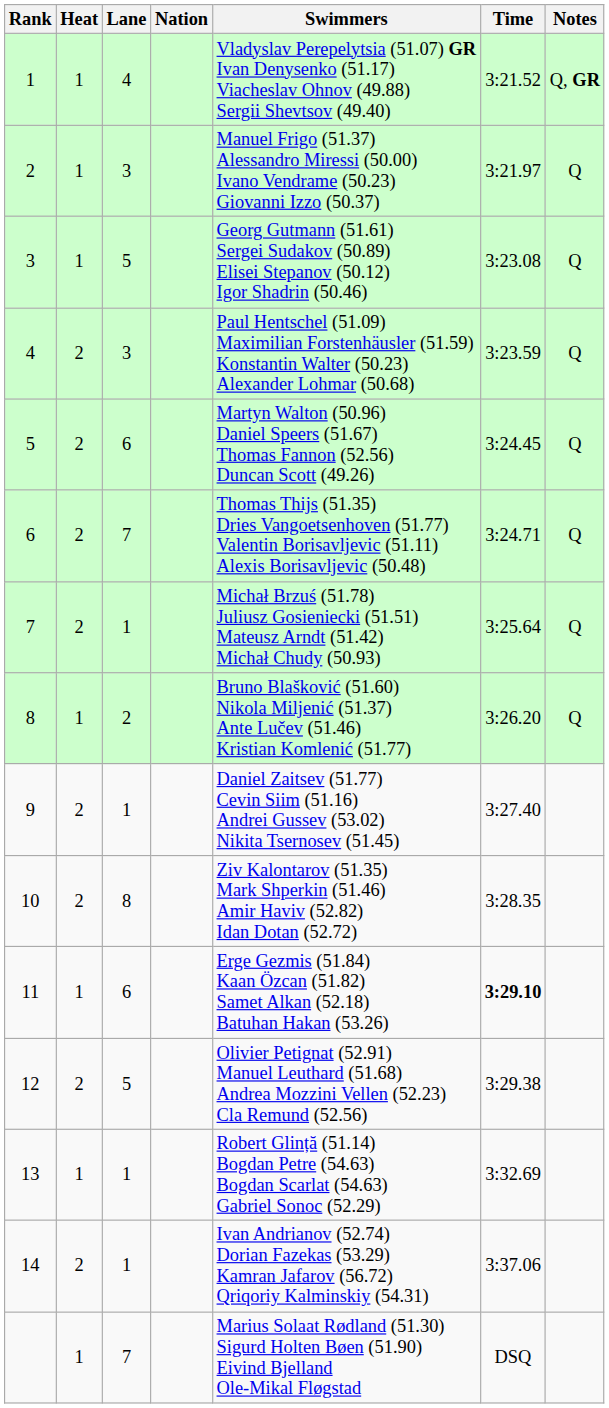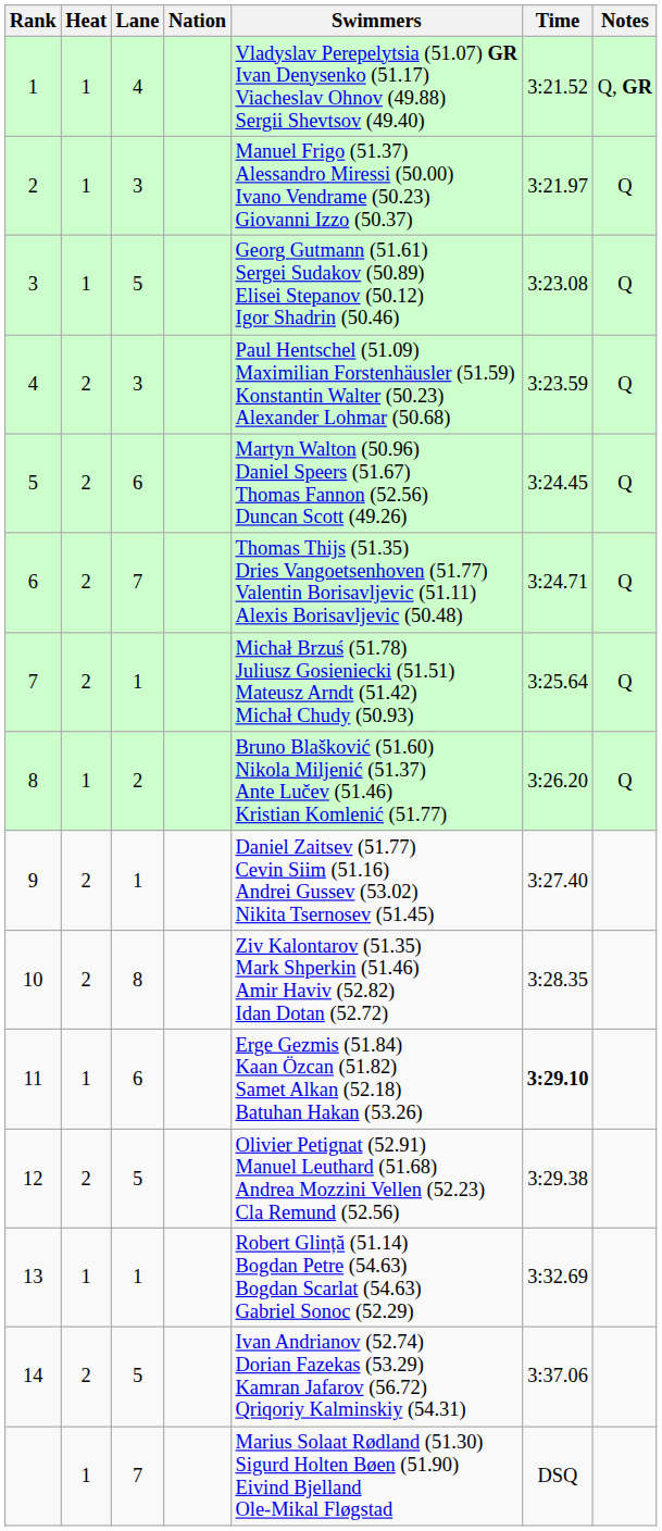 <table class="wikitable sortable" style="text-align:center">
 <tr>
 <th>Rank</th>
 <th>Heat</th>
 <th>Lane</th>
 <th>Nation</th>
 <th>Swimmers</th>
 <th>Time</th>
 <th>Notes</th>
 </tr>
 <tr bgcolor=ccffcc>
 <td>1</td>
 <td>1</td>
 <td>4</td>
 <td align=left></td>
 <td align=left><a href='#'>Vladyslav Perepelytsia</a> (51.07) <strong>GR</strong><br><a href='#'>Ivan Denysenko</a> (51.17)<br><a href='#'>Viacheslav Ohnov</a> (49.88)<br><a href='#'>Sergii Shevtsov</a> (49.40)</td>
 <td>3:21.52</td>
 <td>Q, <strong>GR</strong></td>
 </tr>
 <tr bgcolor=ccffcc>
 <td>2</td>
 <td>1</td>
 <td>3</td>
 <td align=left></td>
 <td align=left><a href='#'>Manuel Frigo</a> (51.37)<br><a href='#'>Alessandro Miressi</a> (50.00)<br><a href='#'>Ivano Vendrame</a> (50.23)<br><a href='#'>Giovanni Izzo</a> (50.37)</td>
 <td>3:21.97</td>
 <td>Q</td>
 </tr>
 <tr bgcolor=ccffcc>
 <td>3</td>
 <td>1</td>
 <td>5</td>
 <td align=left></td>
 <td align=left><a href='#'>Georg Gutmann</a> (51.61)<br><a href='#'>Sergei Sudakov</a> (50.89)<br><a href='#'>Elisei Stepanov</a> (50.12)<br><a href='#'>Igor Shadrin</a> (50.46)</td>
 <td>3:23.08</td>
 <td>Q</td>
 </tr>
 <tr bgcolor=ccffcc>
 <td>4</td>
 <td>2</td>
 <td>3</td>
 <td align=left></td>
 <td align=left><a href='#'>Paul Hentschel</a> (51.09)<br><a href='#'>Maximilian Forstenhäusler</a> (51.59)<br><a href='#'>Konstantin Walter</a> (50.23)<br><a href='#'>Alexander Lohmar</a> (50.68)</td>
 <td>3:23.59</td>
 <td>Q</td>
 </tr>
 <tr bgcolor=ccffcc>
 <td>5</td>
 <td>2</td>
 <td>6</td>
 <td align=left></td>
 <td align=left><a href='#'>Martyn Walton</a> (50.96)<br><a href='#'>Daniel Speers</a> (51.67)<br><a href='#'>Thomas Fannon</a> (52.56)<br><a href='#'>Duncan Scott</a> (49.26)</td>
 <td>3:24.45</td>
 <td>Q</td>
 </tr>
 <tr bgcolor=ccffcc>
 <td>6</td>
 <td>2</td>
 <td>7</td>
 <td align=left></td>
 <td align=left><a href='#'>Thomas Thijs</a> (51.35)<br><a href='#'>Dries Vangoetsenhoven</a> (51.77)<br><a href='#'>Valentin Borisavljevic</a> (51.11)<br><a href='#'>Alexis Borisavljevic</a> (50.48)</td>
 <td>3:24.71</td>
 <td>Q</td>
 </tr>
 <tr bgcolor=ccffcc>
 <td>7</td>
 <td>2</td>
 <td>1</td>
 <td align=left></td>
 <td align=left><a href='#'>Michał Brzuś</a> (51.78)<br><a href='#'>Juliusz Gosieniecki</a> (51.51)<br><a href='#'>Mateusz Arndt</a> (51.42)<br><a href='#'>Michał Chudy</a> (50.93)</td>
 <td>3:25.64</td>
 <td>Q</td>
 </tr>
 <tr bgcolor=ccffcc>
 <td>8</td>
 <td>1</td>
 <td>2</td>
 <td align=left></td>
 <td align=left><a href='#'>Bruno Blašković</a> (51.60)<br><a href='#'>Nikola Miljenić</a> (51.37)<br><a href='#'>Ante Lučev</a> (51.46)<br><a href='#'>Kristian Komlenić</a> (51.77)</td>
 <td>3:26.20</td>
 <td>Q</td>
 </tr>
 <tr>
 <td>9</td>
 <td>2</td>
 <td>1</td>
 <td align=left></td>
 <td align=left><a href='#'>Daniel Zaitsev</a> (51.77)<br><a href='#'>Cevin Siim</a> (51.16)<br><a href='#'>Andrei Gussev</a> (53.02)<br><a href='#'>Nikita Tsernosev</a> (51.45)</td>
 <td>3:27.40</td>
 <td></td>
 </tr>
 <tr>
 <td>10</td>
 <td>2</td>
 <td>8</td>
 <td align=left></td>
 <td align=left><a href='#'>Ziv Kalontarov</a> (51.35)<br><a href='#'>Mark Shperkin</a> (51.46)<br><a href='#'>Amir Haviv</a> (52.82)<br><a href='#'>Idan Dotan</a> (52.72)</td>
 <td>3:28.35</td>
 <td></td>
 </tr>
 <tr>
 <td>11</td>
 <td>1</td>
 <td>6</td>
 <td align=left></td>
 <td align=left><a href='#'>Erge Gezmis</a> (51.84)<br><a href='#'>Kaan Özcan</a> (51.82)<br><a href='#'>Samet Alkan</a> (52.18)<br><a href='#'>Batuhan Hakan</a> (53.26)</td>
 <td><strong>3:29.10</strong></td>
 <td></td>
 </tr>
 <tr>
 <td>12</td>
 <td>2</td>
 <td>5</td>
 <td align=left></td>
 <td align=left><a href='#'>Olivier Petignat</a> (52.91)<br><a href='#'>Manuel Leuthard</a> (51.68)<br><a href='#'>Andrea Mozzini Vellen</a> (52.23)<br><a href='#'>Cla Remund</a> (52.56)</td>
 <td>3:29.38</td>
 <td></td>
 </tr>
 <tr>
 <td>13</td>
 <td>1</td>
 <td>1</td>
 <td align=left></td>
 <td align=left><a href='#'>Robert Glință</a> (51.14)<br><a href='#'>Bogdan Petre</a> (54.63)<br><a href='#'>Bogdan Scarlat</a> (54.63)<br><a href='#'>Gabriel Sonoc</a> (52.29)</td>
 <td>3:32.69</td>
 <td></td>
 </tr>
 <tr>
 <td>14</td>
 <td>2</td>
-<td>1</td>
+<td>5</td>
 <td align=left></td>
 <td align=left><a href='#'>Ivan Andrianov</a> (52.74)<br><a href='#'>Dorian Fazekas</a> (53.29)<br><a href='#'>Kamran Jafarov</a> (56.72)<br><a href='#'>Qriqoriy Kalminskiy</a> (54.31)</td>
 <td>3:37.06</td>
 <td></td>
 </tr>
 <tr>
 <td></td>
 <td>1</td>
 <td>7</td>
 <td align=left></td>
 <td align=left><a href='#'>Marius Solaat Rødland</a> (51.30)<br><a href='#'>Sigurd Holten Bøen</a> (51.90)<br><a href='#'>Eivind Bjelland</a><br><a href='#'>Ole-Mikal Fløgstad</a></td>
 <td>DSQ</td>
 <td></td>
 </tr>
 </table>
